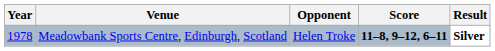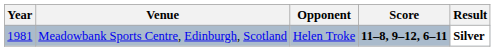 <table class="sortable wikitable" style="font-size: 90%;">
 <tr>
 <th>Year</th>
 <th>Venue</th>
 <th>Opponent</th>
 <th>Score</th>
 <th>Result</th>
 </tr>
 <tr style="background:#AABBCC">
-<td align="center"><a href='#'>1978</a></td>
+<td align="center"><a href='#'>1981</a></td>
 <td align="left"><a href='#'>Meadowbank Sports Centre</a>, <a href='#'>Edinburgh</a>, <a href='#'>Scotland</a></td>
 <td align="left"> <a href='#'>Helen Troke</a></td>
 <td align="left"><strong>11–8, 9–12, 6–11</strong></td>
 <td style="text-align:left; background: white"> <strong>Silver</strong></td>
 </tr>
 </table>
